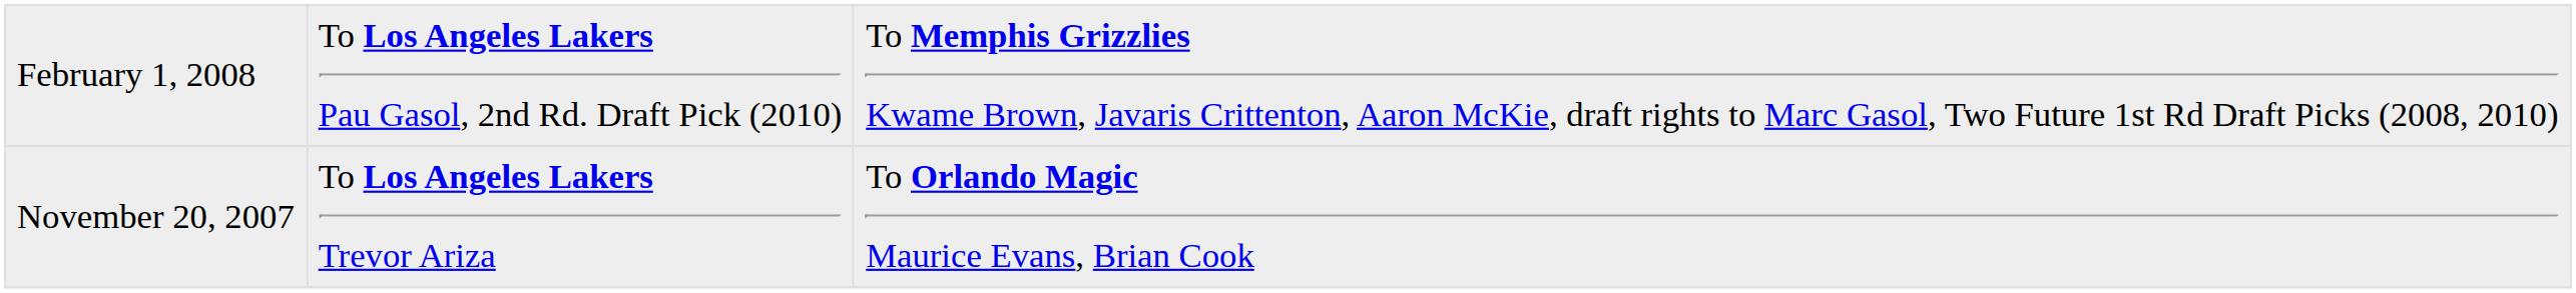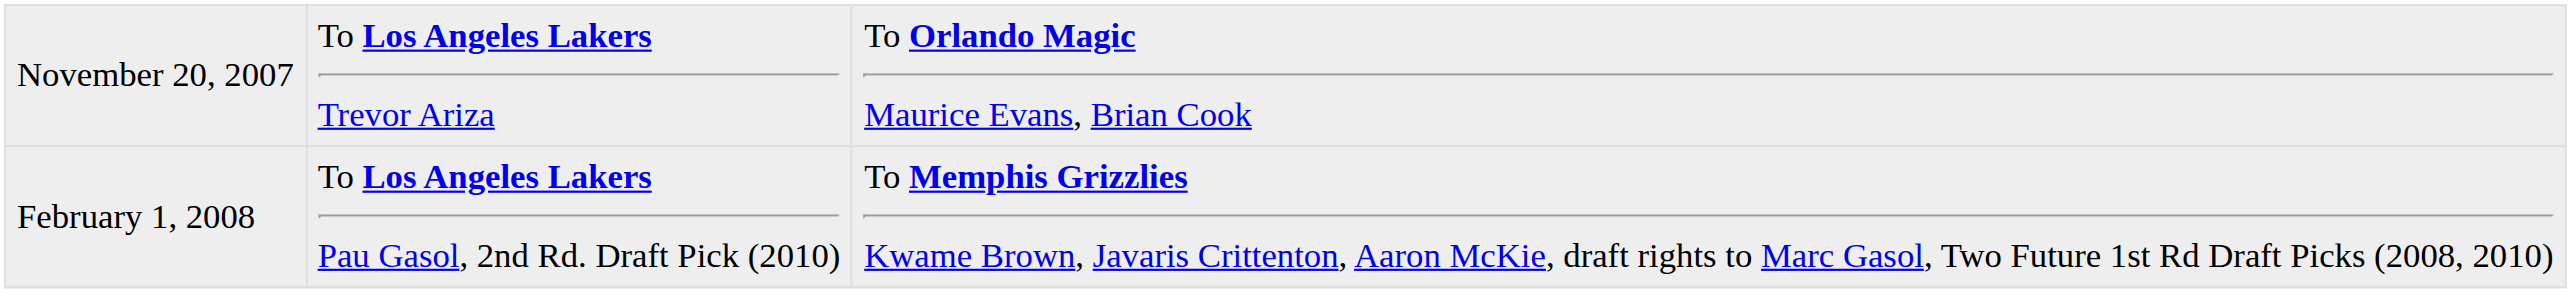 <table border=1 style="border-collapse:collapse" bordercolor="#DFDFDF"  cellpadding="5">
 <tr>
+</tr>
+<tr bgcolor="eeeeee">
+<td>November 20, 2007</td>
+<td valign="top">To <strong><a href='#'>Los Angeles Lakers</a></strong><hr><a href='#'>Trevor Ariza</a></td>
+<td valign="top">To <strong><a href='#'>Orlando Magic</a></strong><hr><a href='#'>Maurice Evans</a>, <a href='#'>Brian Cook</a></td>
 </tr>
 <tr bgcolor="eeeeee">
 <td>February 1, 2008</td>
 <td valign="top">To <strong><a href='#'>Los Angeles Lakers</a></strong><hr><a href='#'>Pau Gasol</a>, 2nd Rd. Draft Pick (2010)</td>
 <td valign="top">To <strong><a href='#'>Memphis Grizzlies</a></strong><hr><a href='#'>Kwame Brown</a>, <a href='#'>Javaris Crittenton</a>, <a href='#'>Aaron McKie</a>,  draft rights to <a href='#'>Marc Gasol</a>, Two Future 1st Rd Draft Picks (2008, 2010)</td>
 </tr>
-<tr bgcolor="eeeeee">
-<td>November 20, 2007</td>
-<td valign="top">To <strong><a href='#'>Los Angeles Lakers</a></strong><hr><a href='#'>Trevor Ariza</a></td>
-<td valign="top">To <strong><a href='#'>Orlando Magic</a></strong><hr><a href='#'>Maurice Evans</a>, <a href='#'>Brian Cook</a></td>
-</tr>
 <tr>
 </tr>
 </table>
